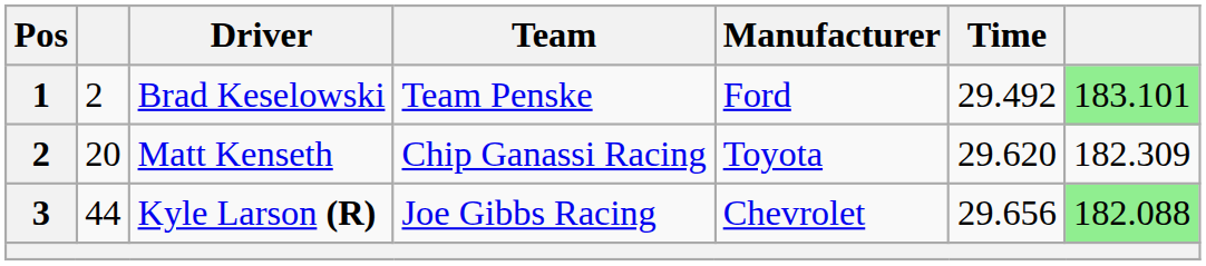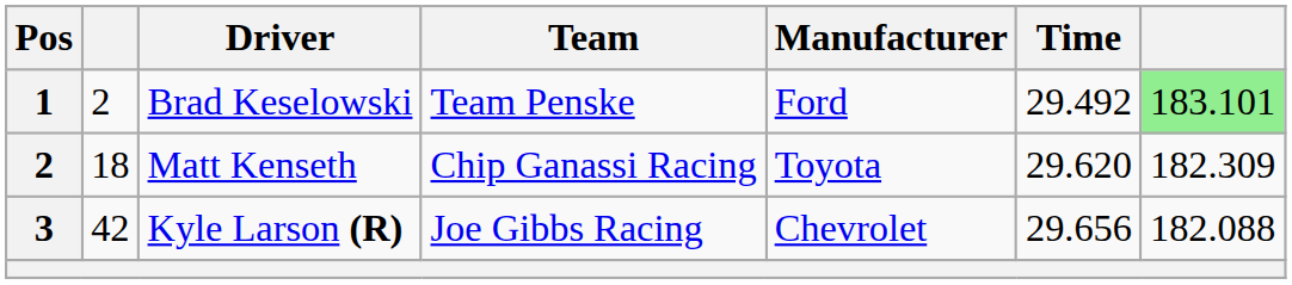 <table class="wikitable" style="font-size:95%">
 <tr>
 <th>Pos</th>
 <th></th>
 <th>Driver</th>
 <th>Team</th>
 <th>Manufacturer</th>
 <th>Time</th>
 <th></th>
 </tr>
 <tr>
 <th>1</th>
 <td>2</td>
 <td><a href='#'>Brad Keselowski</a></td>
 <td><a href='#'>Team Penske</a></td>
 <td><a href='#'>Ford</a></td>
 <td>29.492</td>
 <td style="background: lightgreen;">183.101</td>
 </tr>
 <tr>
 <th>2</th>
-<td>20</td>
+<td>18</td>
 <td><a href='#'>Matt Kenseth</a></td>
 <td><a href='#'>Chip Ganassi Racing</a></td>
 <td><a href='#'>Toyota</a></td>
 <td>29.620</td>
 <td>182.309</td>
 </tr>
 <tr>
 <th>3</th>
-<td>44</td>
+<td>42</td>
 <td><a href='#'>Kyle Larson</a> <strong>(R)</strong></td>
 <td><a href='#'>Joe Gibbs Racing</a></td>
 <td><a href='#'>Chevrolet</a></td>
 <td>29.656</td>
-<td style="background: lightgreen;">182.088</td>
+<td>182.088</td>
 </tr>
 <tr>
 <th colspan="7"></th>
 </tr>
 </table>
